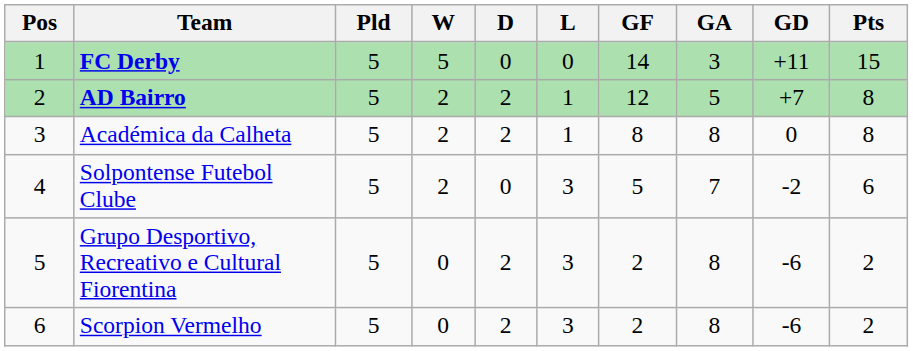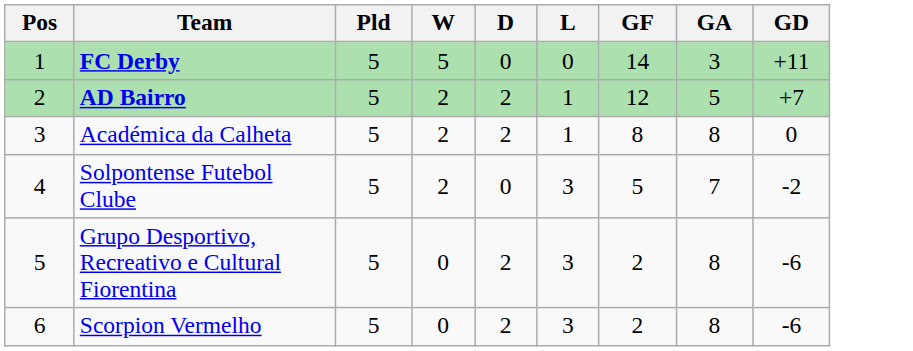 <table class="wikitable" style="text-align: center;">
 <tr>
 <th style="width: 40px;">Pos</th>
 <th style="width: 170px;">Team</th>
 <th style="width: 45px;">Pld</th>
 <th style="width: 35px;">W</th>
 <th style="width: 35px;">D</th>
 <th style="width: 35px;">L</th>
 <th style="width: 45px;">GF</th>
 <th style="width: 45px;">GA</th>
 <th style="width: 45px;">GD</th>
-<th style="width: 45px;">Pts</th>
 </tr>
 <tr style="background:#ACE1AF;">
 <td>1</td>
 <td style="text-align: left;"><strong><a href='#'>FC Derby</a></strong></td>
 <td>5</td>
 <td>5</td>
 <td>0</td>
 <td>0</td>
 <td>14</td>
 <td>3</td>
 <td>+11</td>
-<td>15</td>
 </tr>
 <tr style="background:#ACE1AF;">
 <td>2</td>
 <td style="text-align: left;"><strong><a href='#'>AD Bairro</a></strong></td>
 <td>5</td>
 <td>2</td>
 <td>2</td>
 <td>1</td>
 <td>12</td>
 <td>5</td>
 <td>+7</td>
-<td>8</td>
 </tr>
 <tr>
 <td>3</td>
 <td style="text-align: left;"><a href='#'>Académica da Calheta</a></td>
 <td>5</td>
 <td>2</td>
 <td>2</td>
 <td>1</td>
 <td>8</td>
 <td>8</td>
 <td>0</td>
-<td>8</td>
 </tr>
 <tr>
 <td>4</td>
 <td style="text-align: left;"><a href='#'>Solpontense Futebol Clube</a></td>
 <td>5</td>
 <td>2</td>
 <td>0</td>
 <td>3</td>
 <td>5</td>
 <td>7</td>
 <td>-2</td>
-<td>6</td>
 </tr>
 <tr>
 <td>5</td>
 <td style="text-align: left;"><a href='#'>Grupo Desportivo, Recreativo e Cultural Fiorentina</a></td>
 <td>5</td>
 <td>0</td>
 <td>2</td>
 <td>3</td>
 <td>2</td>
 <td>8</td>
 <td>-6</td>
-<td>2</td>
 </tr>
 <tr>
 <td>6</td>
 <td style="text-align: left;"><a href='#'>Scorpion Vermelho</a></td>
 <td>5</td>
 <td>0</td>
 <td>2</td>
 <td>3</td>
 <td>2</td>
 <td>8</td>
 <td>-6</td>
-<td>2</td>
 </tr>
 </table>
